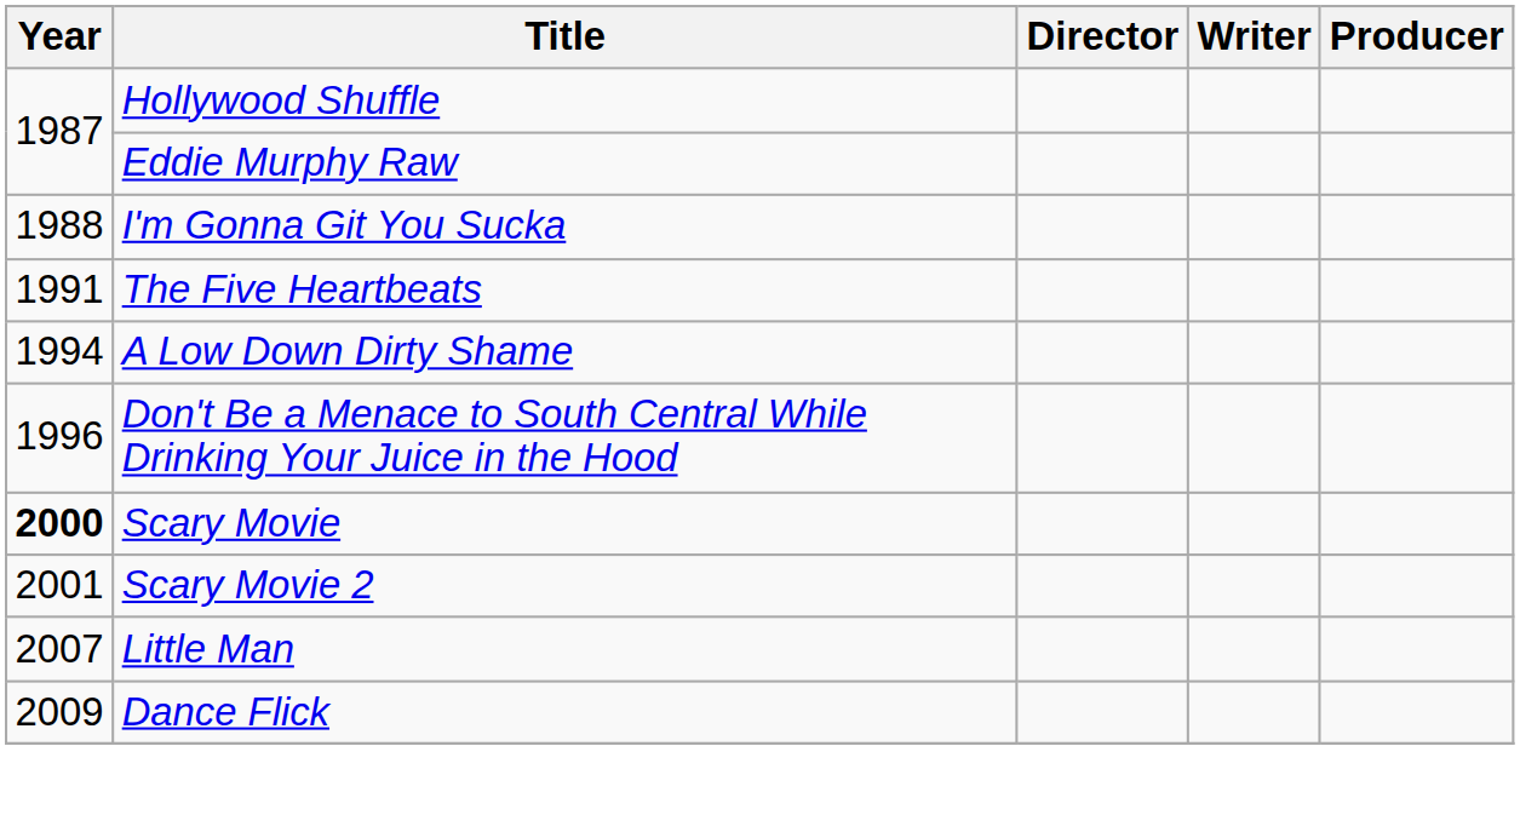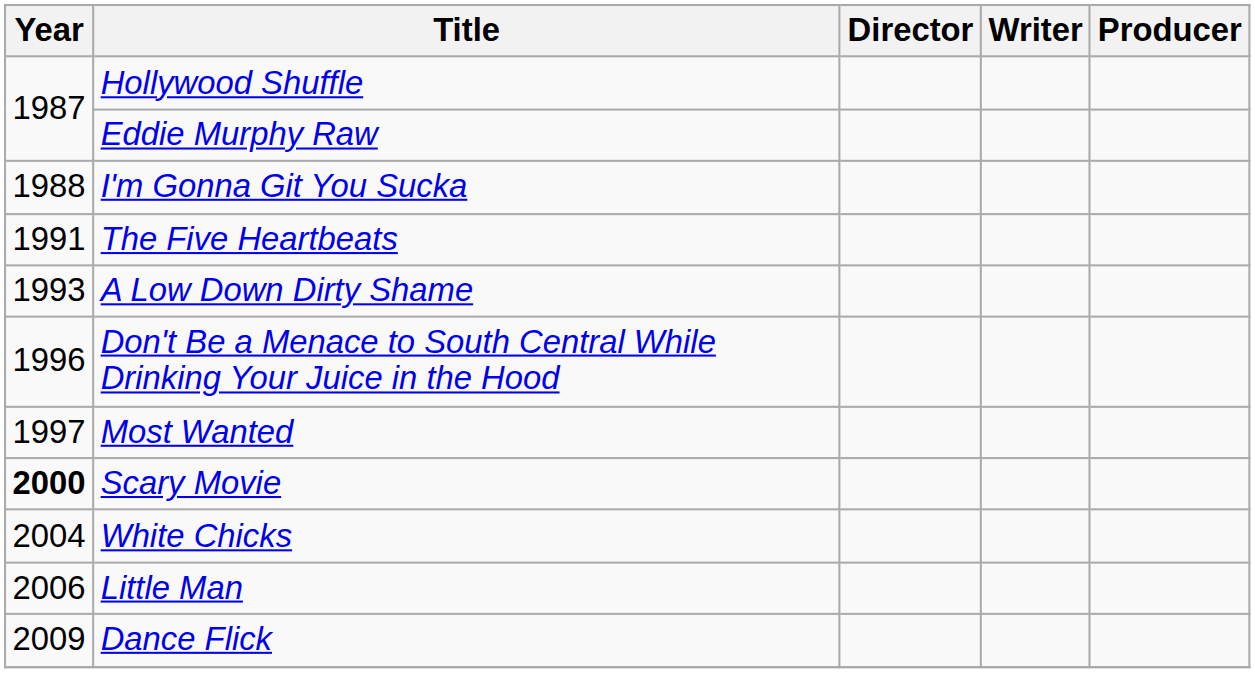 <table class="wikitable">
 <tr>
 <th>Year</th>
 <th>Title</th>
 <th>Director</th>
 <th>Writer</th>
 <th>Producer</th>
 </tr>
 <tr>
 <td rowspan=2>1987</td>
 <td><em><a href='#'>Hollywood Shuffle</a></em></td>
 <td></td>
 <td></td>
 <td></td>
 </tr>
 <tr>
 <td><em><a href='#'>Eddie Murphy Raw</a></em></td>
 <td></td>
 <td></td>
 <td></td>
 </tr>
 <tr>
 <td>1988</td>
 <td><em><a href='#'>I'm Gonna Git You Sucka</a></em></td>
 <td></td>
 <td></td>
 <td></td>
 </tr>
 <tr>
 <td>1991</td>
 <td><em><a href='#'>The Five Heartbeats</a></em></td>
 <td></td>
 <td></td>
 <td></td>
 </tr>
 <tr>
-<td>1994</td>
+<td>1993</td>
 <td><em><a href='#'>A Low Down Dirty Shame</a></em></td>
 <td></td>
 <td></td>
 <td></td>
 </tr>
 <tr>
 <td>1996</td>
 <td><em><a href='#'>Don't Be a Menace to South Central While Drinking Your Juice in the Hood</a></em></td>
 <td></td>
 <td></td>
 <td></td>
 </tr>
 <tr>
+<td>1997</td>
+<td><a href='#'><em>Most Wanted</em></a></td>
+<td></td>
+<td></td>
+<td></td>
+</tr>
+<tr>
 <td><strong>2000</strong></td>
 <td><em><a href='#'>Scary Movie</a></em></td>
 <td></td>
 <td></td>
 <td></td>
 </tr>
 <tr>
-<td>2001</td>
-<td><em><a href='#'>Scary Movie 2</a></em></td>
+<td>2004</td>
+<td><em><a href='#'>White Chicks</a></em></td>
 <td></td>
 <td></td>
 <td></td>
 </tr>
 <tr>
-<td>2007</td>
+<td>2006</td>
 <td><a href='#'><em>Little Man</em></a></td>
 <td></td>
 <td></td>
 <td></td>
 </tr>
 <tr>
 <td>2009</td>
 <td><em><a href='#'>Dance Flick</a></em></td>
 <td></td>
 <td></td>
 <td></td>
 </tr>
 <tr>
 </tr>
 </table>
